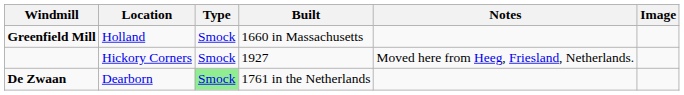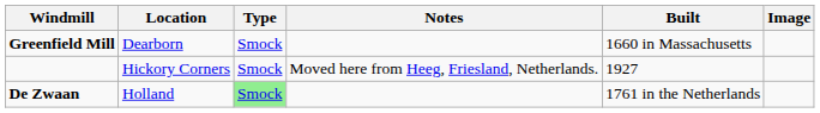 <table class="wikitable">
 <tr>
 <th>Windmill</th>
 <th>Location</th>
 <th>Type</th>
+<th>Notes</th>
 <th>Built</th>
-<th>Notes</th>
 <th>Image</th>
 </tr>
 <tr>
 <td><strong>Greenfield Mill</strong></td>
-<td><a href='#'>Holland</a></td>
+<td><a href='#'>Dearborn</a></td>
 <td><a href='#'>Smock</a></td>
+<td></td>
 <td>1660 in Massachusetts</td>
-<td></td>
 <td></td>
 </tr>
 <tr>
 <td></td>
 <td><a href='#'>Hickory Corners</a></td>
 <td><a href='#'>Smock</a></td>
+<td>Moved here from <a href='#'>Heeg</a>, <a href='#'>Friesland</a>, Netherlands.</td>
 <td>1927</td>
-<td>Moved here from <a href='#'>Heeg</a>, <a href='#'>Friesland</a>, Netherlands.</td>
 <td></td>
 </tr>
 <tr>
 <td><strong>De Zwaan</strong></td>
-<td><a href='#'>Dearborn</a></td>
+<td><a href='#'>Holland</a></td>
 <td style="background: lightgreen;"><a href='#'>Smock</a></td>
+<td></td>
 <td>1761 in the Netherlands</td>
-<td></td>
 <td></td>
 </tr>
 </table>
